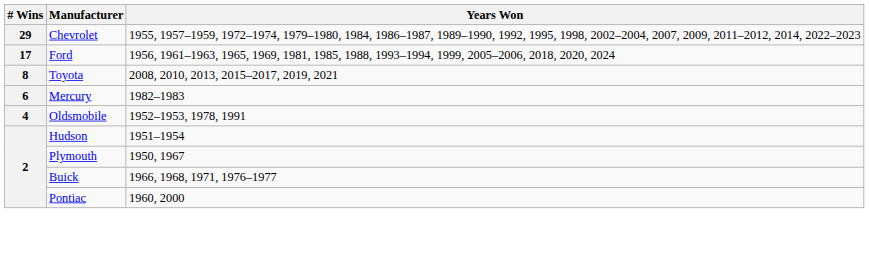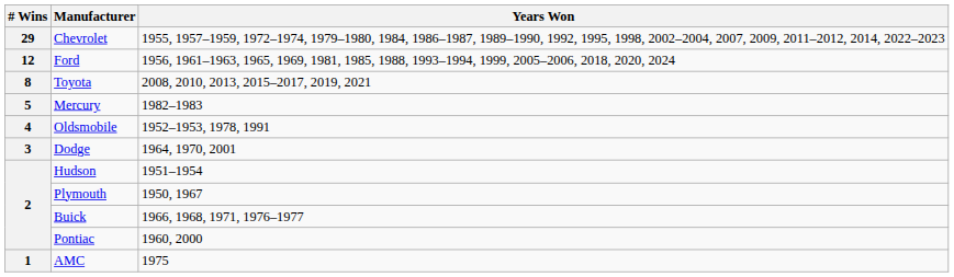 <table class="wikitable" style="font-size: 95%;">
 <tr>
 <th># Wins</th>
 <th>Manufacturer</th>
 <th>Years Won</th>
 </tr>
 <tr>
 <th>29</th>
 <td><a href='#'>Chevrolet</a></td>
 <td>1955, 1957–1959, 1972–1974, 1979–1980, 1984, 1986–1987, 1989–1990, 1992, 1995, 1998, 2002–2004, 2007, 2009, 2011–2012, 2014, 2022–2023</td>
 </tr>
 <tr>
-<th>17</th>
+<th>12</th>
 <td><a href='#'>Ford</a></td>
 <td>1956, 1961–1963, 1965, 1969, 1981, 1985, 1988, 1993–1994, 1999, 2005–2006, 2018, 2020, 2024</td>
 </tr>
 <tr>
 <th>8</th>
 <td><a href='#'>Toyota</a></td>
 <td>2008, 2010, 2013, 2015–2017, 2019, 2021</td>
 </tr>
 <tr>
-<th>6</th>
+<th>5</th>
 <td><a href='#'>Mercury</a></td>
 <td>1982–1983</td>
 </tr>
 <tr>
 <th>4</th>
 <td><a href='#'>Oldsmobile</a></td>
 <td>1952–1953, 1978, 1991</td>
+</tr>
+<tr>
+<th>3</th>
+<td><a href='#'>Dodge</a></td>
+<td>1964, 1970, 2001</td>
 </tr>
 <tr>
 <th rowspan="4">2</th>
 <td><a href='#'>Hudson</a></td>
 <td>1951–1954</td>
 </tr>
 <tr>
 <td><a href='#'>Plymouth</a></td>
 <td>1950, 1967</td>
 </tr>
 <tr>
 <td><a href='#'>Buick</a></td>
 <td>1966, 1968, 1971, 1976–1977</td>
 </tr>
 <tr>
 <td><a href='#'>Pontiac</a></td>
 <td>1960, 2000</td>
 </tr>
+<tr>
+<th>1</th>
+<td><a href='#'>AMC</a></td>
+<td>1975</td>
+</tr>
 </table>
